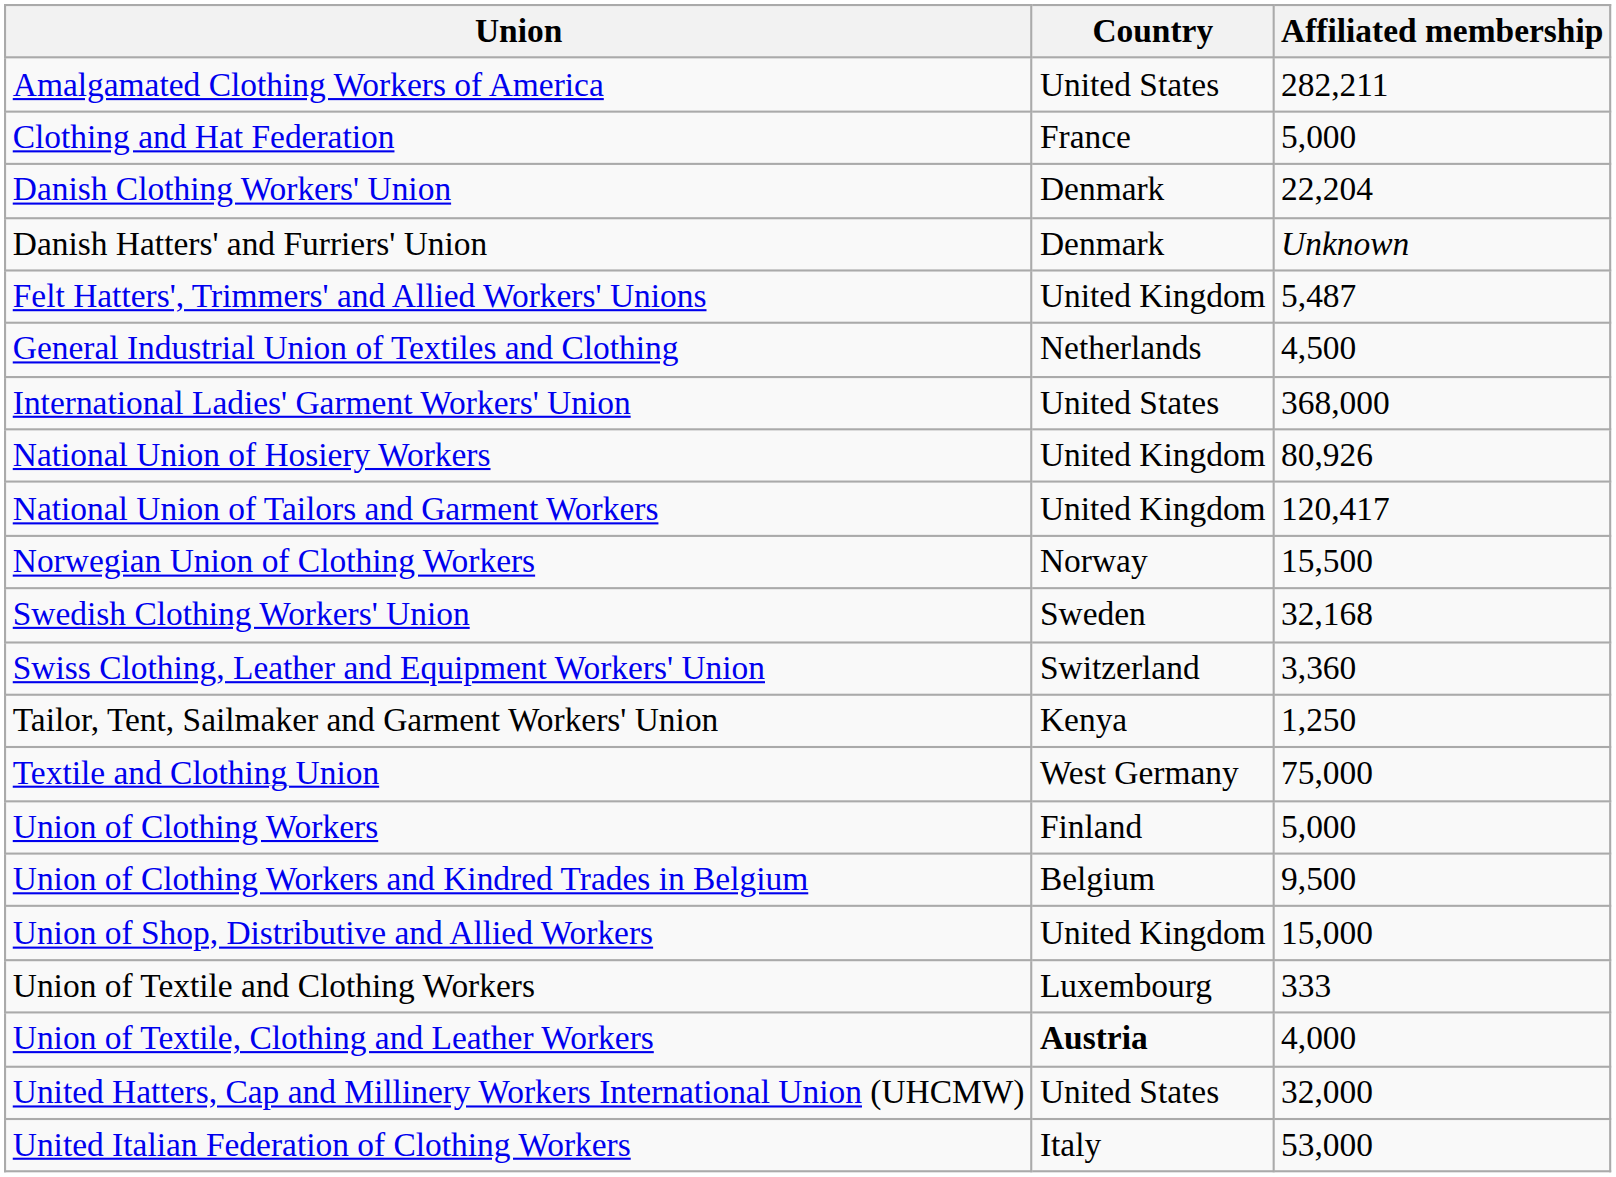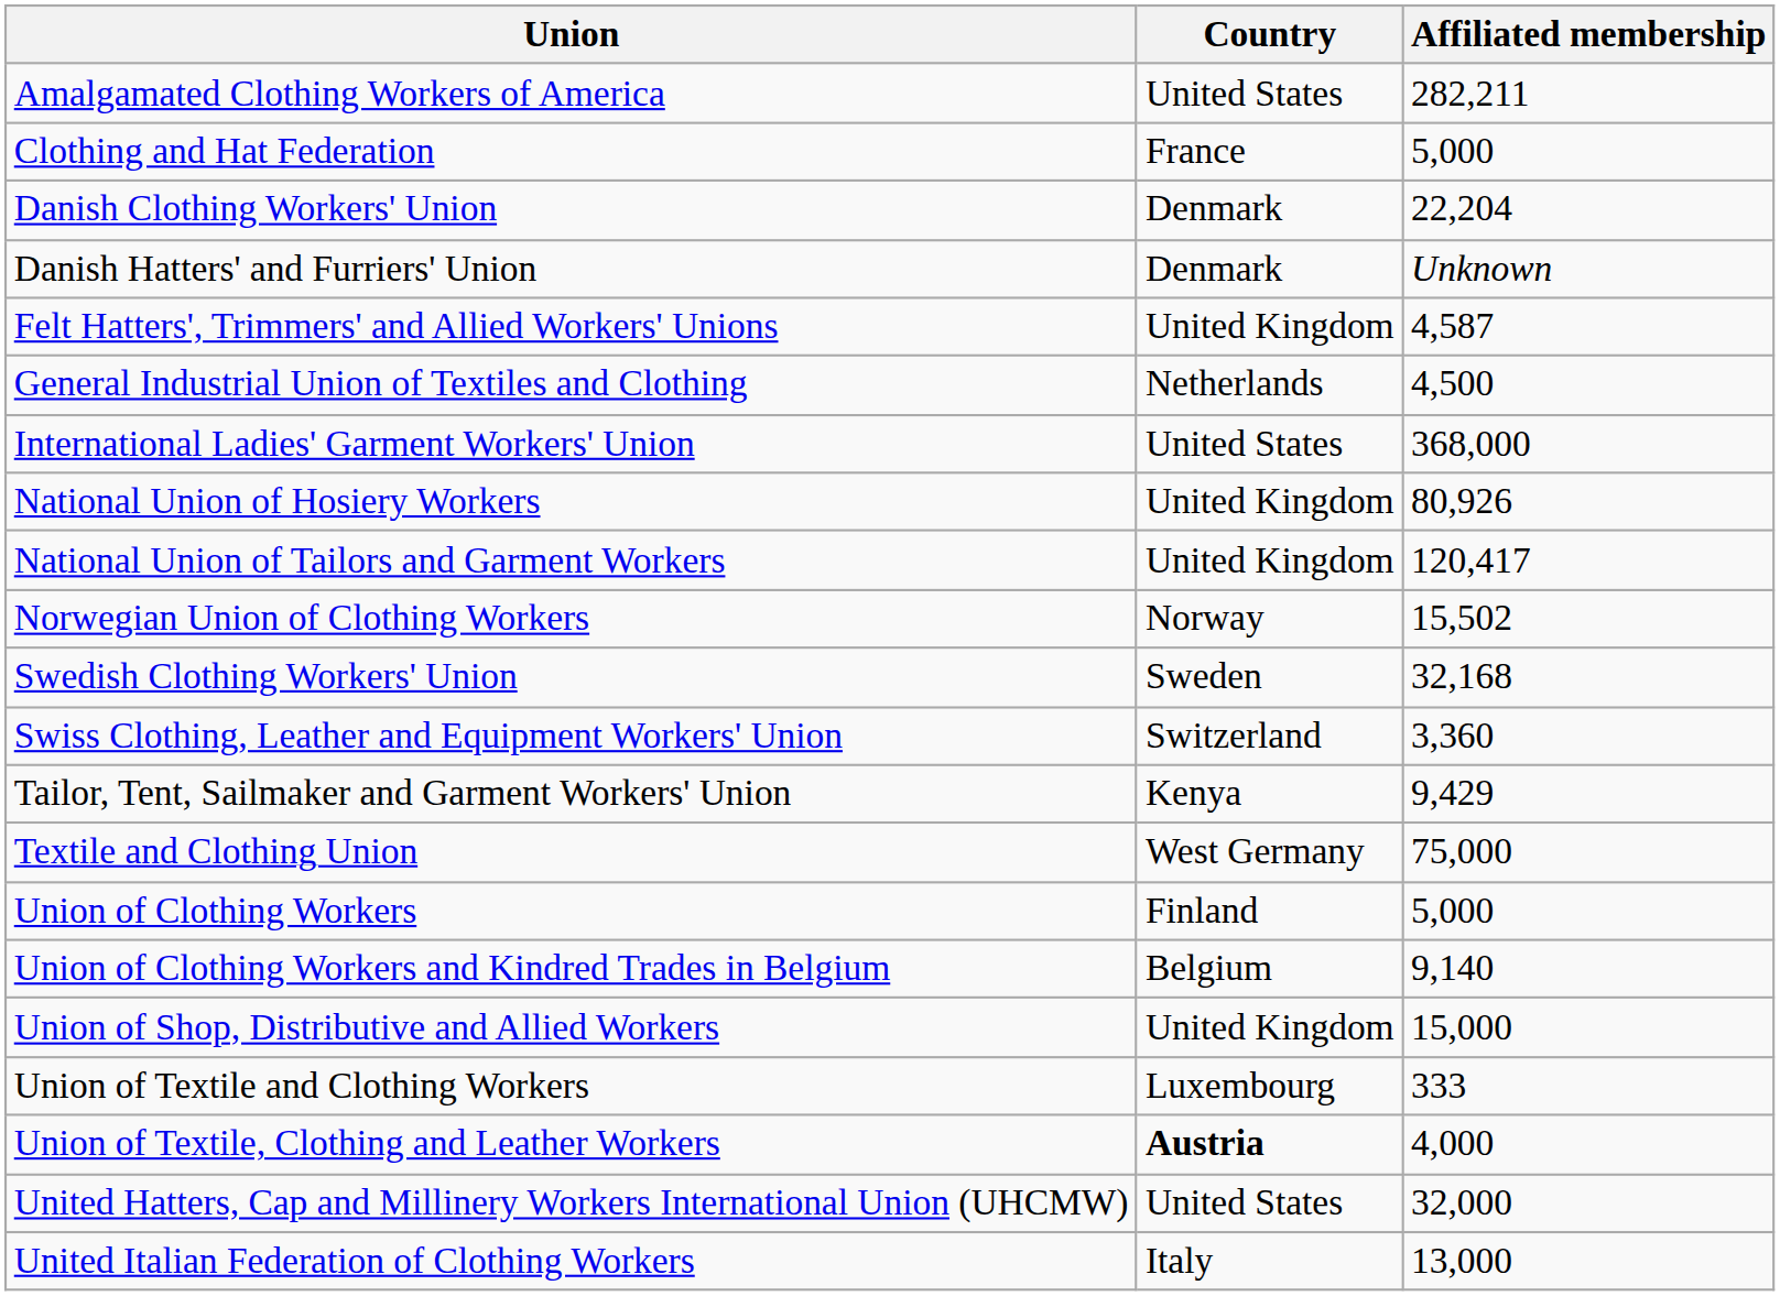 <table class="wikitable sortable">
 <tr>
 <th>Union</th>
 <th>Country</th>
 <th>Affiliated membership</th>
 </tr>
 <tr>
 <td><a href='#'>Amalgamated Clothing Workers of America</a></td>
 <td>United States</td>
 <td>282,211</td>
 </tr>
 <tr>
 <td><a href='#'>Clothing and Hat Federation</a></td>
 <td>France</td>
 <td>5,000</td>
 </tr>
 <tr>
 <td><a href='#'>Danish Clothing Workers' Union</a></td>
 <td>Denmark</td>
 <td>22,204</td>
 </tr>
 <tr>
 <td>Danish Hatters' and Furriers' Union</td>
 <td>Denmark</td>
 <td><em>Unknown</em></td>
 </tr>
 <tr>
 <td><a href='#'>Felt Hatters', Trimmers' and Allied Workers' Unions</a></td>
 <td>United Kingdom</td>
-<td>5,487</td>
+<td>4,587</td>
 </tr>
 <tr>
 <td><a href='#'>General Industrial Union of Textiles and Clothing</a></td>
 <td>Netherlands</td>
 <td>4,500</td>
 </tr>
 <tr>
 <td><a href='#'>International Ladies' Garment Workers' Union</a></td>
 <td>United States</td>
 <td>368,000</td>
 </tr>
 <tr>
 <td><a href='#'>National Union of Hosiery Workers</a></td>
 <td>United Kingdom</td>
 <td>80,926</td>
 </tr>
 <tr>
 <td><a href='#'>National Union of Tailors and Garment Workers</a></td>
 <td>United Kingdom</td>
 <td>120,417</td>
 </tr>
 <tr>
 <td><a href='#'>Norwegian Union of Clothing Workers</a></td>
 <td>Norway</td>
-<td>15,500</td>
+<td>15,502</td>
 </tr>
 <tr>
 <td><a href='#'>Swedish Clothing Workers' Union</a></td>
 <td>Sweden</td>
 <td>32,168</td>
 </tr>
 <tr>
 <td><a href='#'>Swiss Clothing, Leather and Equipment Workers' Union</a></td>
 <td>Switzerland</td>
 <td>3,360</td>
 </tr>
 <tr>
 <td>Tailor, Tent, Sailmaker and Garment Workers' Union</td>
 <td>Kenya</td>
-<td>1,250</td>
+<td>9,429</td>
 </tr>
 <tr>
 <td><a href='#'>Textile and Clothing Union</a></td>
 <td>West Germany</td>
 <td>75,000</td>
 </tr>
 <tr>
 <td><a href='#'>Union of Clothing Workers</a></td>
 <td>Finland</td>
 <td>5,000</td>
 </tr>
 <tr>
 <td><a href='#'>Union of Clothing Workers and Kindred Trades in Belgium</a></td>
 <td>Belgium</td>
-<td>9,500</td>
+<td>9,140</td>
 </tr>
 <tr>
 <td><a href='#'>Union of Shop, Distributive and Allied Workers</a></td>
 <td>United Kingdom</td>
 <td>15,000</td>
 </tr>
 <tr>
 <td>Union of Textile and Clothing Workers</td>
 <td>Luxembourg</td>
 <td>333</td>
 </tr>
 <tr>
 <td><a href='#'>Union of Textile, Clothing and Leather Workers</a></td>
 <td><strong>Austria</strong></td>
 <td>4,000</td>
 </tr>
 <tr>
 <td><a href='#'>United Hatters, Cap and Millinery Workers International Union</a> (UHCMW)</td>
 <td>United States</td>
 <td>32,000</td>
 </tr>
 <tr>
 <td><a href='#'>United Italian Federation of Clothing Workers</a></td>
 <td>Italy</td>
-<td>53,000</td>
+<td>13,000</td>
 </tr>
 </table>
